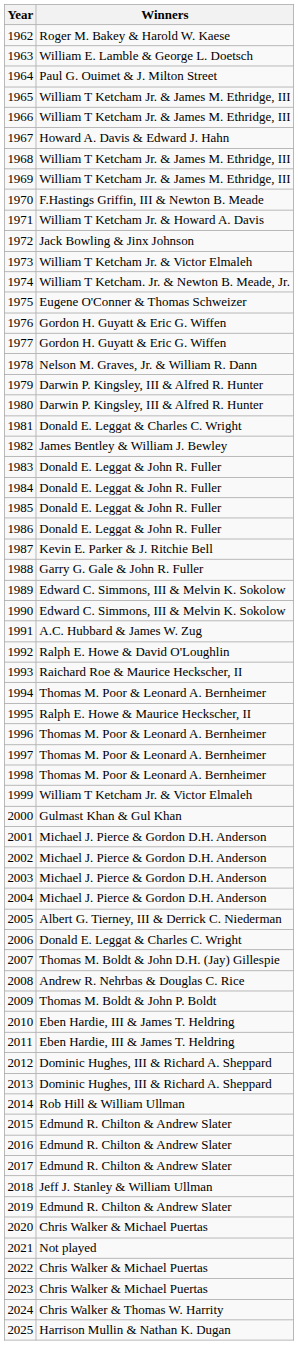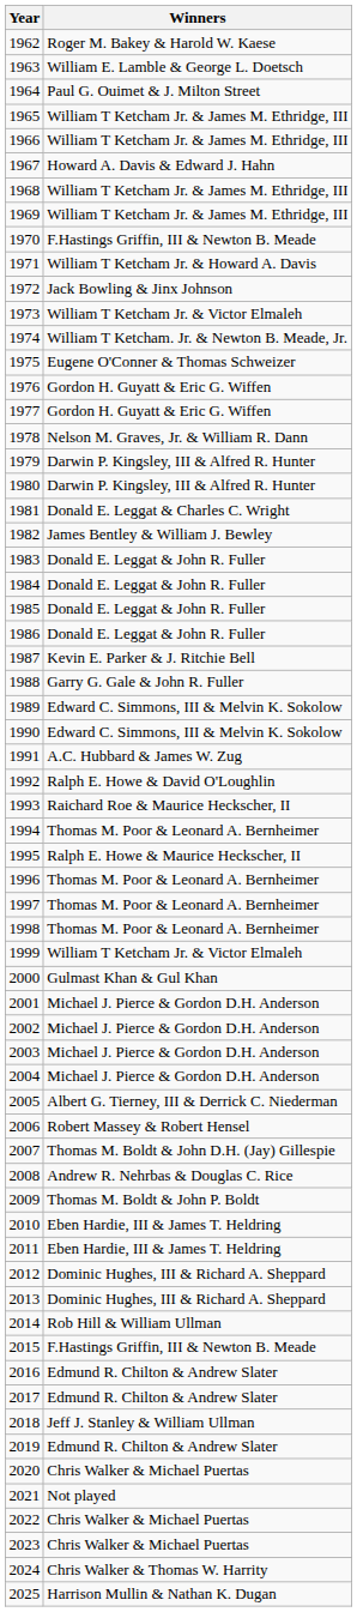 <table class="wikitable">
 <tr>
 <th>Year</th>
 <th>Winners</th>
 </tr>
 <tr>
 <td>1962</td>
 <td>Roger M. Bakey & Harold W. Kaese</td>
 </tr>
 <tr>
 <td>1963</td>
 <td>William E. Lamble & George L. Doetsch</td>
 </tr>
 <tr>
 <td>1964</td>
 <td>Paul G. Ouimet & J. Milton Street</td>
 </tr>
 <tr>
 <td>1965</td>
 <td>William T Ketcham Jr. & James M. Ethridge, III</td>
 </tr>
 <tr>
 <td>1966</td>
 <td>William T Ketcham Jr. & James M. Ethridge, III</td>
 </tr>
 <tr>
 <td>1967</td>
 <td>Howard A. Davis & Edward J. Hahn</td>
 </tr>
 <tr>
 <td>1968</td>
 <td>William T Ketcham Jr. & James M. Ethridge, III</td>
 </tr>
 <tr>
 <td>1969</td>
 <td>William T Ketcham Jr. & James M. Ethridge, III</td>
 </tr>
 <tr>
 <td>1970</td>
 <td>F.Hastings Griffin, III & Newton B. Meade</td>
 </tr>
 <tr>
 <td>1971</td>
 <td>William T Ketcham Jr. & Howard A. Davis</td>
 </tr>
 <tr>
 <td>1972</td>
 <td>Jack Bowling & Jinx Johnson</td>
 </tr>
 <tr>
 <td>1973</td>
 <td>William T Ketcham Jr. & Victor Elmaleh</td>
 </tr>
 <tr>
 <td>1974</td>
 <td>William T Ketcham. Jr. & Newton B. Meade, Jr.</td>
 </tr>
 <tr>
 <td>1975</td>
 <td>Eugene O'Conner & Thomas Schweizer</td>
 </tr>
 <tr>
 <td>1976</td>
 <td>Gordon H. Guyatt & Eric G. Wiffen</td>
 </tr>
 <tr>
 <td>1977</td>
 <td>Gordon H. Guyatt & Eric G. Wiffen</td>
 </tr>
 <tr>
 <td>1978</td>
 <td>Nelson M. Graves, Jr. & William R. Dann</td>
 </tr>
 <tr>
 <td>1979</td>
 <td>Darwin P. Kingsley, III & Alfred R. Hunter</td>
 </tr>
 <tr>
 <td>1980</td>
 <td>Darwin P. Kingsley, III & Alfred R. Hunter</td>
 </tr>
 <tr>
 <td>1981</td>
 <td>Donald E. Leggat & Charles C. Wright</td>
 </tr>
 <tr>
 <td>1982</td>
 <td>James Bentley & William J. Bewley</td>
 </tr>
 <tr>
 <td>1983</td>
 <td>Donald E. Leggat & John R. Fuller</td>
 </tr>
 <tr>
 <td>1984</td>
 <td>Donald E. Leggat & John R. Fuller</td>
 </tr>
 <tr>
 <td>1985</td>
 <td>Donald E. Leggat & John R. Fuller</td>
 </tr>
 <tr>
 <td>1986</td>
 <td>Donald E. Leggat & John R. Fuller</td>
 </tr>
 <tr>
 <td>1987</td>
 <td>Kevin E. Parker & J. Ritchie Bell</td>
 </tr>
 <tr>
 <td>1988</td>
 <td>Garry G. Gale & John R. Fuller</td>
 </tr>
 <tr>
 <td>1989</td>
 <td>Edward C. Simmons, III & Melvin K. Sokolow</td>
 </tr>
 <tr>
 <td>1990</td>
 <td>Edward C. Simmons, III & Melvin K. Sokolow</td>
 </tr>
 <tr>
 <td>1991</td>
 <td>A.C. Hubbard & James W. Zug</td>
 </tr>
 <tr>
 <td>1992</td>
 <td>Ralph E. Howe & David O'Loughlin</td>
 </tr>
 <tr>
 <td>1993</td>
 <td>Raichard Roe & Maurice Heckscher, II</td>
 </tr>
 <tr>
 <td>1994</td>
 <td>Thomas M. Poor & Leonard A. Bernheimer</td>
 </tr>
 <tr>
 <td>1995</td>
 <td>Ralph E. Howe & Maurice Heckscher, II</td>
 </tr>
 <tr>
 <td>1996</td>
 <td>Thomas M. Poor & Leonard A. Bernheimer</td>
 </tr>
 <tr>
 <td>1997</td>
 <td>Thomas M. Poor & Leonard A. Bernheimer</td>
 </tr>
 <tr>
 <td>1998</td>
 <td>Thomas M. Poor & Leonard A. Bernheimer</td>
 </tr>
 <tr>
 <td>1999</td>
 <td>William T Ketcham Jr. & Victor Elmaleh</td>
 </tr>
 <tr>
 <td>2000</td>
 <td>Gulmast Khan & Gul Khan</td>
 </tr>
 <tr>
 <td>2001</td>
 <td>Michael J. Pierce & Gordon D.H. Anderson</td>
 </tr>
 <tr>
 <td>2002</td>
 <td>Michael J. Pierce & Gordon D.H. Anderson</td>
 </tr>
 <tr>
 <td>2003</td>
 <td>Michael J. Pierce & Gordon D.H. Anderson</td>
 </tr>
 <tr>
 <td>2004</td>
 <td>Michael J. Pierce & Gordon D.H. Anderson</td>
 </tr>
 <tr>
 <td>2005</td>
 <td>Albert G. Tierney, III & Derrick C. Niederman</td>
 </tr>
 <tr>
 <td>2006</td>
-<td>Donald E. Leggat & Charles C. Wright</td>
+<td>Robert Massey & Robert Hensel</td>
 </tr>
 <tr>
 <td>2007</td>
 <td>Thomas M. Boldt & John D.H. (Jay) Gillespie</td>
 </tr>
 <tr>
 <td>2008</td>
 <td>Andrew R. Nehrbas & Douglas C. Rice</td>
 </tr>
 <tr>
 <td>2009</td>
 <td>Thomas M. Boldt & John P. Boldt</td>
 </tr>
 <tr>
 <td>2010</td>
 <td>Eben Hardie, III &  James T. Heldring</td>
 </tr>
 <tr>
 <td>2011</td>
 <td>Eben Hardie, III &  James T. Heldring</td>
 </tr>
 <tr>
 <td>2012</td>
 <td>Dominic Hughes, III &  Richard A. Sheppard</td>
 </tr>
 <tr>
 <td>2013</td>
 <td>Dominic Hughes, III &  Richard A. Sheppard</td>
 </tr>
 <tr>
 <td>2014</td>
 <td>Rob Hill &  William Ullman</td>
 </tr>
 <tr>
 <td>2015</td>
-<td>Edmund R. Chilton &  Andrew Slater</td>
+<td>F.Hastings Griffin, III & Newton B. Meade</td>
 </tr>
 <tr>
 <td>2016</td>
 <td>Edmund R. Chilton &  Andrew Slater</td>
 </tr>
 <tr>
 <td>2017</td>
 <td>Edmund R. Chilton &  Andrew Slater</td>
 </tr>
 <tr>
 <td>2018</td>
 <td>Jeff J. Stanley &  William Ullman</td>
 </tr>
 <tr>
 <td>2019</td>
 <td>Edmund R. Chilton &  Andrew Slater</td>
 </tr>
 <tr>
 <td>2020</td>
 <td>Chris Walker &  Michael Puertas</td>
 </tr>
 <tr>
 <td>2021</td>
 <td>Not played</td>
 </tr>
 <tr>
 <td>2022</td>
 <td>Chris Walker &  Michael Puertas</td>
 </tr>
 <tr>
 <td>2023</td>
 <td>Chris Walker &  Michael Puertas</td>
 </tr>
 <tr>
 <td>2024</td>
 <td>Chris Walker &  Thomas W. Harrity</td>
 </tr>
 <tr>
 <td>2025</td>
 <td>Harrison Mullin &  Nathan K. Dugan</td>
 </tr>
 </table>
